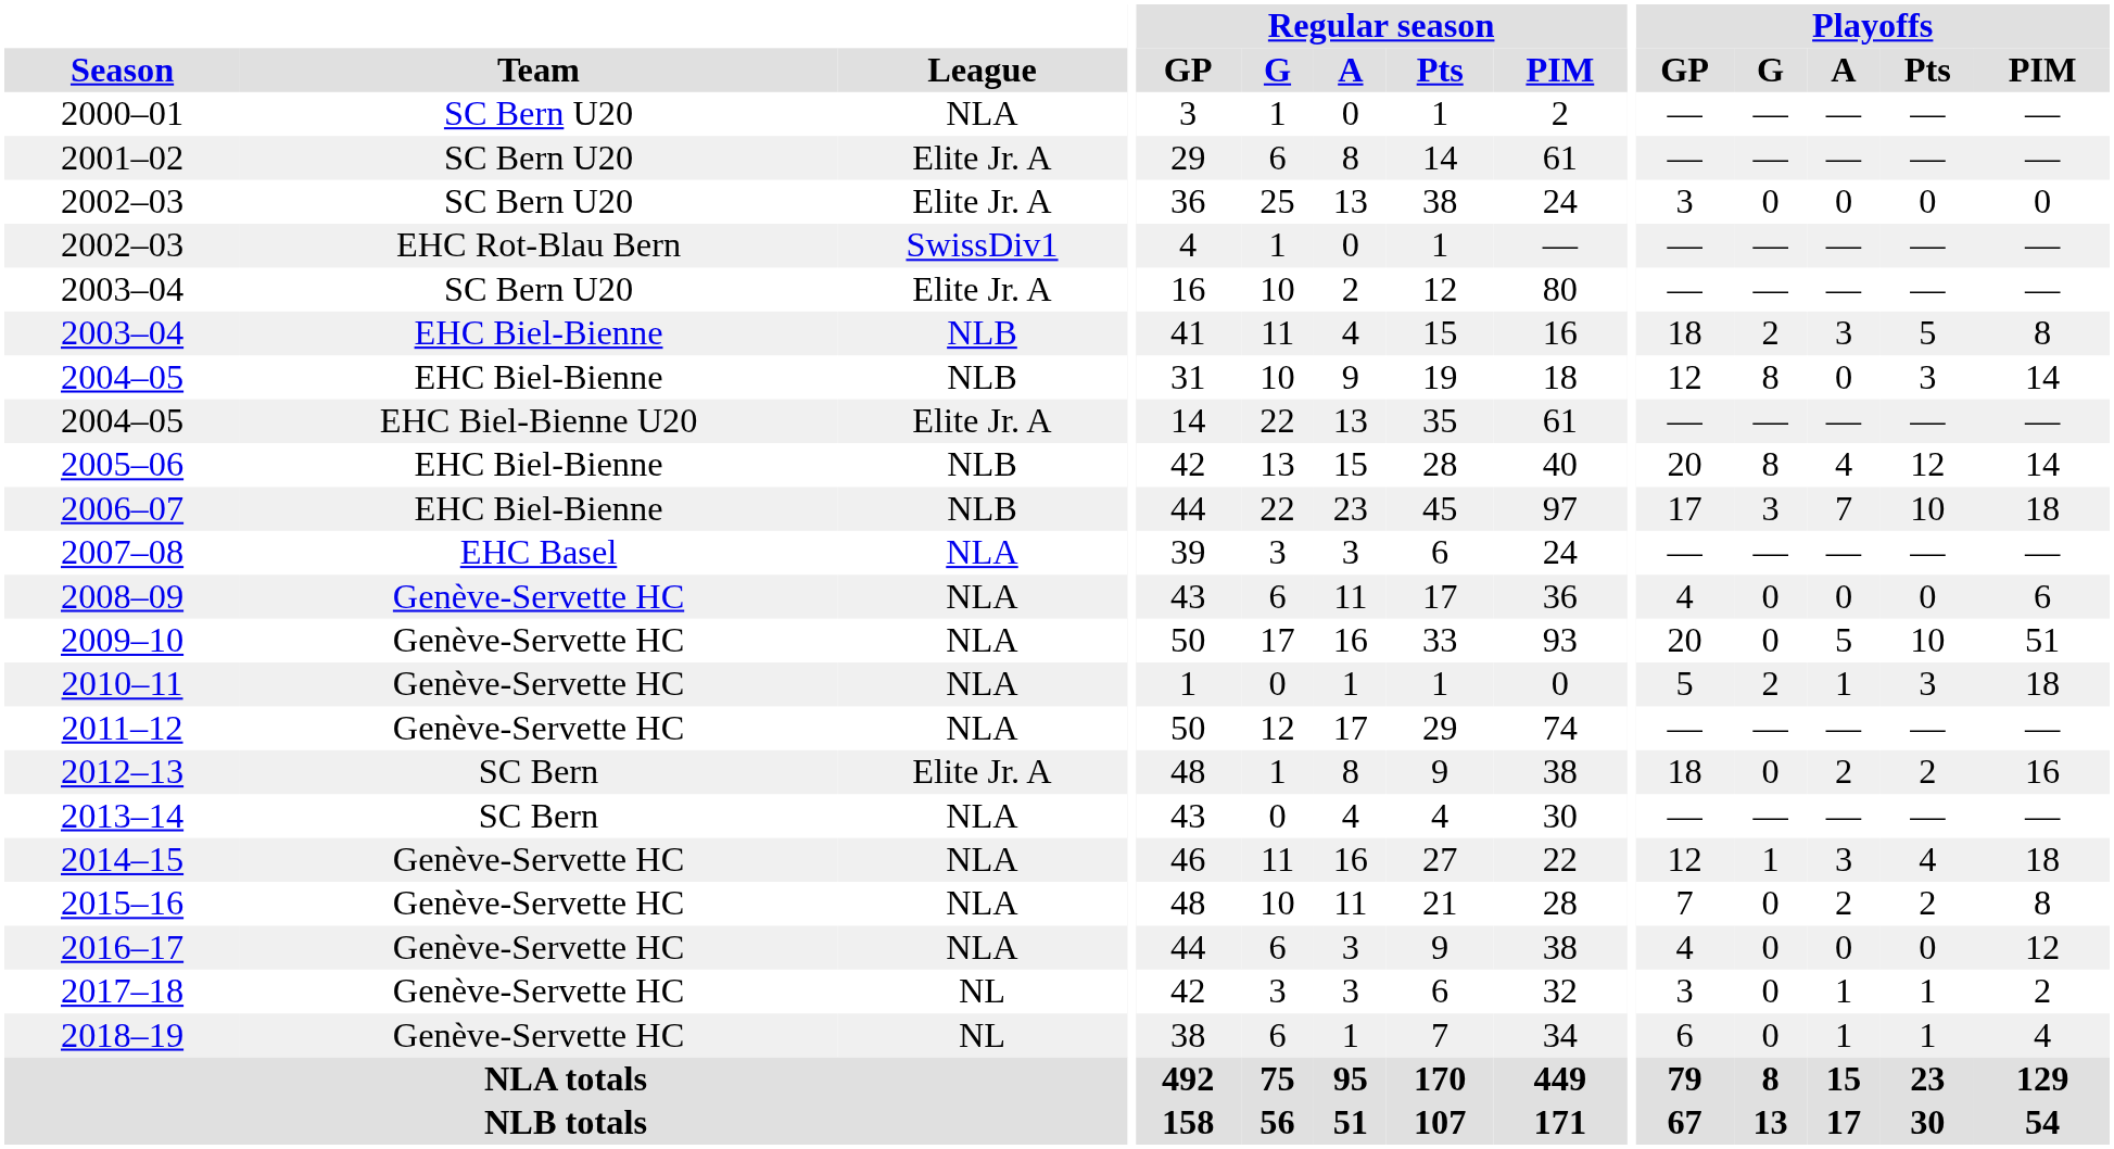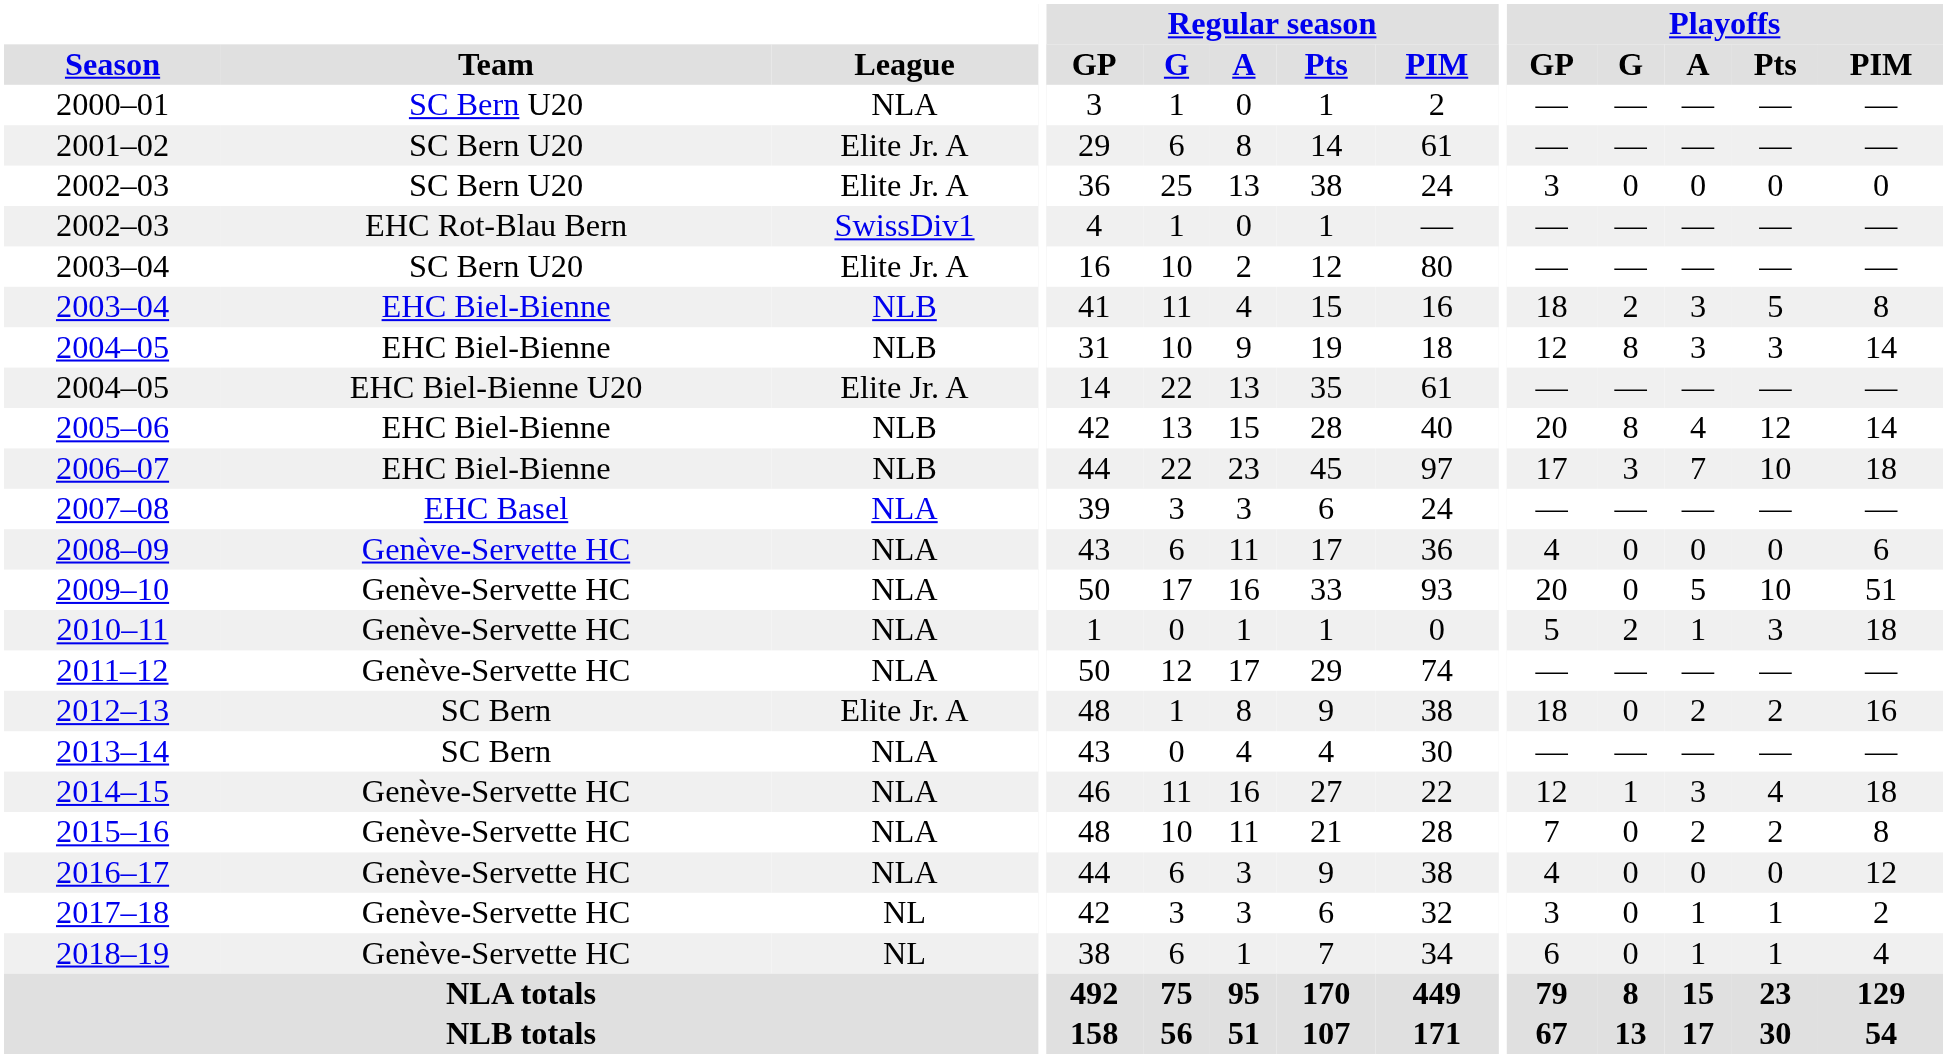 <table border="0" cellpadding="1" cellspacing="0" style="text-align:center; width:60em">
 <tr bgcolor="#e0e0e0">
 <th colspan="3" bgcolor="#ffffff"></th>
 <th rowspan="99" bgcolor="#ffffff"></th>
 <th colspan="5"><a href='#'>Regular season</a></th>
 <th rowspan="99" bgcolor="#ffffff"></th>
 <th colspan="5"><a href='#'>Playoffs</a></th>
 </tr>
 <tr bgcolor="#e0e0e0">
 <th><a href='#'>Season</a></th>
 <th>Team</th>
 <th>League</th>
 <th>GP</th>
 <th><a href='#'>G</a></th>
 <th><a href='#'>A</a></th>
 <th><a href='#'>Pts</a></th>
 <th><a href='#'>PIM</a></th>
 <th>GP</th>
 <th>G</th>
 <th>A</th>
 <th>Pts</th>
 <th>PIM</th>
 </tr>
 <tr>
 <td>2000–01</td>
 <td><a href='#'>SC Bern</a> U20</td>
 <td>NLA</td>
 <td>3</td>
 <td>1</td>
 <td>0</td>
 <td>1</td>
 <td>2</td>
 <td>—</td>
 <td>—</td>
 <td>—</td>
 <td>—</td>
 <td>—</td>
 </tr>
 <tr bgcolor="#f0f0f0">
 <td>2001–02</td>
 <td>SC Bern U20</td>
 <td>Elite Jr. A</td>
 <td>29</td>
 <td>6</td>
 <td>8</td>
 <td>14</td>
 <td>61</td>
 <td>—</td>
 <td>—</td>
 <td>—</td>
 <td>—</td>
 <td>—</td>
 </tr>
 <tr>
 <td>2002–03</td>
 <td>SC Bern U20</td>
 <td>Elite Jr. A</td>
 <td>36</td>
 <td>25</td>
 <td>13</td>
 <td>38</td>
 <td>24</td>
 <td>3</td>
 <td>0</td>
 <td>0</td>
 <td>0</td>
 <td>0</td>
 </tr>
 <tr bgcolor="#f0f0f0">
 <td>2002–03</td>
 <td>EHC Rot-Blau Bern</td>
 <td><a href='#'>SwissDiv1</a></td>
 <td>4</td>
 <td>1</td>
 <td>0</td>
 <td>1</td>
 <td>—</td>
 <td>—</td>
 <td>—</td>
 <td>—</td>
 <td>—</td>
 <td>—</td>
 </tr>
 <tr>
 <td>2003–04</td>
 <td>SC Bern U20</td>
 <td>Elite Jr. A</td>
 <td>16</td>
 <td>10</td>
 <td>2</td>
 <td>12</td>
 <td>80</td>
 <td>—</td>
 <td>—</td>
 <td>—</td>
 <td>—</td>
 <td>—</td>
 </tr>
 <tr bgcolor="#f0f0f0">
 <td><a href='#'>2003–04</a></td>
 <td><a href='#'>EHC Biel-Bienne</a></td>
 <td><a href='#'>NLB</a></td>
 <td>41</td>
 <td>11</td>
 <td>4</td>
 <td>15</td>
 <td>16</td>
 <td>18</td>
 <td>2</td>
 <td>3</td>
 <td>5</td>
 <td>8</td>
 </tr>
 <tr>
 <td><a href='#'>2004–05</a></td>
 <td>EHC Biel-Bienne</td>
 <td>NLB</td>
 <td>31</td>
 <td>10</td>
 <td>9</td>
 <td>19</td>
 <td>18</td>
 <td>12</td>
 <td>8</td>
-<td>0</td>
+<td>3</td>
 <td>3</td>
 <td>14</td>
 </tr>
 <tr bgcolor="#f0f0f0">
 <td>2004–05</td>
 <td>EHC Biel-Bienne U20</td>
 <td>Elite Jr. A</td>
 <td>14</td>
 <td>22</td>
 <td>13</td>
 <td>35</td>
 <td>61</td>
 <td>—</td>
 <td>—</td>
 <td>—</td>
 <td>—</td>
 <td>—</td>
 </tr>
 <tr>
 <td><a href='#'>2005–06</a></td>
 <td>EHC Biel-Bienne</td>
 <td>NLB</td>
 <td>42</td>
 <td>13</td>
 <td>15</td>
 <td>28</td>
 <td>40</td>
 <td>20</td>
 <td>8</td>
 <td>4</td>
 <td>12</td>
 <td>14</td>
 </tr>
 <tr bgcolor="#f0f0f0">
 <td><a href='#'>2006–07</a></td>
 <td>EHC Biel-Bienne</td>
 <td>NLB</td>
 <td>44</td>
 <td>22</td>
 <td>23</td>
 <td>45</td>
 <td>97</td>
 <td>17</td>
 <td>3</td>
 <td>7</td>
 <td>10</td>
 <td>18</td>
 </tr>
 <tr>
 <td><a href='#'>2007–08</a></td>
 <td><a href='#'>EHC Basel</a></td>
 <td><a href='#'>NLA</a></td>
 <td>39</td>
 <td>3</td>
 <td>3</td>
 <td>6</td>
 <td>24</td>
 <td>—</td>
 <td>—</td>
 <td>—</td>
 <td>—</td>
 <td>—</td>
 </tr>
 <tr bgcolor="#f0f0f0">
 <td><a href='#'>2008–09</a></td>
 <td><a href='#'>Genève-Servette HC</a></td>
 <td>NLA</td>
 <td>43</td>
 <td>6</td>
 <td>11</td>
 <td>17</td>
 <td>36</td>
 <td>4</td>
 <td>0</td>
 <td>0</td>
 <td>0</td>
 <td>6</td>
 </tr>
 <tr>
 <td><a href='#'>2009–10</a></td>
 <td>Genève-Servette HC</td>
 <td>NLA</td>
 <td>50</td>
 <td>17</td>
 <td>16</td>
 <td>33</td>
 <td>93</td>
 <td>20</td>
 <td>0</td>
 <td>5</td>
 <td>10</td>
 <td>51</td>
 </tr>
 <tr bgcolor="#f0f0f0">
 <td><a href='#'>2010–11</a></td>
 <td>Genève-Servette HC</td>
 <td>NLA</td>
 <td>1</td>
 <td>0</td>
 <td>1</td>
 <td>1</td>
 <td>0</td>
 <td>5</td>
 <td>2</td>
 <td>1</td>
 <td>3</td>
 <td>18</td>
 </tr>
 <tr>
 <td><a href='#'>2011–12</a></td>
 <td>Genève-Servette HC</td>
 <td>NLA</td>
 <td>50</td>
 <td>12</td>
 <td>17</td>
 <td>29</td>
 <td>74</td>
 <td>—</td>
 <td>—</td>
 <td>—</td>
 <td>—</td>
 <td>—</td>
 </tr>
 <tr bgcolor="#f0f0f0">
 <td><a href='#'>2012–13</a></td>
 <td>SC Bern</td>
 <td>Elite Jr. A</td>
 <td>48</td>
 <td>1</td>
 <td>8</td>
 <td>9</td>
 <td>38</td>
 <td>18</td>
 <td>0</td>
 <td>2</td>
 <td>2</td>
 <td>16</td>
 </tr>
 <tr>
 <td><a href='#'>2013–14</a></td>
 <td>SC Bern</td>
 <td>NLA</td>
 <td>43</td>
 <td>0</td>
 <td>4</td>
 <td>4</td>
 <td>30</td>
 <td>—</td>
 <td>—</td>
 <td>—</td>
 <td>—</td>
 <td>—</td>
 </tr>
 <tr bgcolor="#f0f0f0">
 <td><a href='#'>2014–15</a></td>
 <td>Genève-Servette HC</td>
 <td>NLA</td>
 <td>46</td>
 <td>11</td>
 <td>16</td>
 <td>27</td>
 <td>22</td>
 <td>12</td>
 <td>1</td>
 <td>3</td>
 <td>4</td>
 <td>18</td>
 </tr>
 <tr>
 <td><a href='#'>2015–16</a></td>
 <td>Genève-Servette HC</td>
 <td>NLA</td>
 <td>48</td>
 <td>10</td>
 <td>11</td>
 <td>21</td>
 <td>28</td>
 <td>7</td>
 <td>0</td>
 <td>2</td>
 <td>2</td>
 <td>8</td>
 </tr>
 <tr bgcolor="#f0f0f0">
 <td><a href='#'>2016–17</a></td>
 <td>Genève-Servette HC</td>
 <td>NLA</td>
 <td>44</td>
 <td>6</td>
 <td>3</td>
 <td>9</td>
 <td>38</td>
 <td>4</td>
 <td>0</td>
 <td>0</td>
 <td>0</td>
 <td>12</td>
 </tr>
 <tr>
 <td><a href='#'>2017–18</a></td>
 <td>Genève-Servette HC</td>
 <td>NL</td>
 <td>42</td>
 <td>3</td>
 <td>3</td>
 <td>6</td>
 <td>32</td>
 <td>3</td>
 <td>0</td>
 <td>1</td>
 <td>1</td>
 <td>2</td>
 </tr>
 <tr bgcolor="#f0f0f0">
 <td><a href='#'>2018–19</a></td>
 <td>Genève-Servette HC</td>
 <td>NL</td>
 <td>38</td>
 <td>6</td>
 <td>1</td>
 <td>7</td>
 <td>34</td>
 <td>6</td>
 <td>0</td>
 <td>1</td>
 <td>1</td>
 <td>4</td>
 </tr>
 <tr>
 </tr>
 <tr ALIGN="center" bgcolor="#e0e0e0">
 <th colspan="3">NLA totals</th>
 <th ALIGN="center">492</th>
 <th ALIGN="center">75</th>
 <th ALIGN="center">95</th>
 <th ALIGN="center">170</th>
 <th ALIGN="center">449</th>
 <th ALIGN="center">79</th>
 <th ALIGN="center">8</th>
 <th ALIGN="center">15</th>
 <th ALIGN="center">23</th>
 <th ALIGN="center">129</th>
 </tr>
 <tr>
 </tr>
 <tr ALIGN="center" bgcolor="#e0e0e0">
 <th colspan="3">NLB totals</th>
 <th ALIGN="center">158</th>
 <th ALIGN="center">56</th>
 <th ALIGN="center">51</th>
 <th ALIGN="center">107</th>
 <th ALIGN="center">171</th>
 <th ALIGN="center">67</th>
 <th ALIGN="center">13</th>
 <th ALIGN="center">17</th>
 <th ALIGN="center">30</th>
 <th ALIGN="center">54</th>
 </tr>
 </table>
